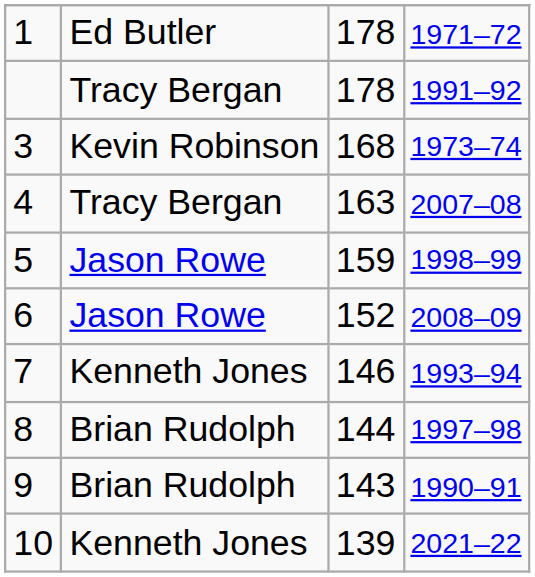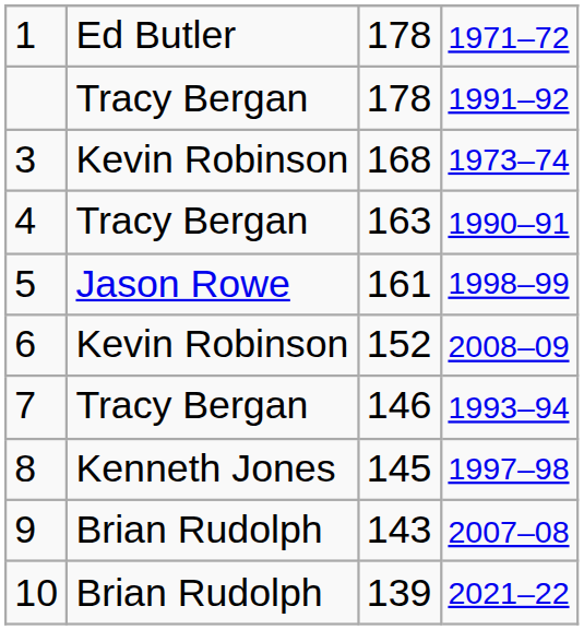 <table class="wikitable">
 <tr>
 </tr>
 <tr>
 <td>1</td>
 <td>Ed Butler</td>
 <td>178</td>
 <td style="font-size:80%;"><a href='#'>1971–72</a></td>
 </tr>
 <tr>
 <td></td>
 <td>Tracy Bergan</td>
 <td>178</td>
 <td style="font-size:80%;"><a href='#'>1991–92</a></td>
 </tr>
 <tr>
 <td>3</td>
 <td>Kevin Robinson</td>
 <td>168</td>
 <td style="font-size:80%;"><a href='#'>1973–74</a></td>
 </tr>
 <tr>
 <td>4</td>
 <td>Tracy Bergan</td>
 <td>163</td>
-<td style="font-size:80%;"><a href='#'>2007–08</a></td>
+<td style="font-size:80%;"><a href='#'>1990–91</a></td>
 </tr>
 <tr>
 <td>5</td>
 <td><a href='#'>Jason Rowe</a></td>
-<td>159</td>
+<td>161</td>
 <td style="font-size:80%;"><a href='#'>1998–99</a></td>
 </tr>
 <tr>
 <td>6</td>
-<td><a href='#'>Jason Rowe</a></td>
+<td>Kevin Robinson</td>
 <td>152</td>
 <td style="font-size:80%;"><a href='#'>2008–09</a></td>
 </tr>
 <tr>
 <td>7</td>
-<td>Kenneth Jones</td>
+<td>Tracy Bergan</td>
 <td>146</td>
 <td style="font-size:80%;"><a href='#'>1993–94</a></td>
 </tr>
 <tr>
 <td>8</td>
-<td>Brian Rudolph</td>
-<td>144</td>
+<td>Kenneth Jones</td>
+<td>145</td>
 <td style="font-size:80%;"><a href='#'>1997–98</a></td>
 </tr>
 <tr>
 <td>9</td>
 <td>Brian Rudolph</td>
 <td>143</td>
-<td style="font-size:80%;"><a href='#'>1990–91</a></td>
+<td style="font-size:80%;"><a href='#'>2007–08</a></td>
 </tr>
 <tr>
 <td>10</td>
-<td>Kenneth Jones</td>
+<td>Brian Rudolph</td>
 <td>139</td>
 <td style="font-size:80%;"><a href='#'>2021–22</a></td>
 </tr>
 </table>
